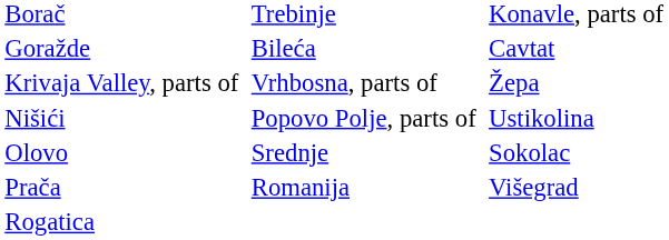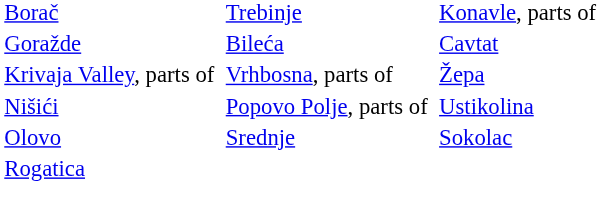 <table>
 <tr |->
 <th></th>
 <th></th>
 <th></th>
 <th></th>
 </tr>
 <tr || || || |->
 <td><a href='#'>Borač</a></td>
 <td></td>
 <td><a href='#'>Trebinje</a></td>
 <td></td>
 <td><a href='#'>Konavle</a>, parts of</td>
 </tr>
 <tr || || |||->
 <td><a href='#'>Goražde</a></td>
 <td></td>
 <td><a href='#'>Bileća</a></td>
 <td></td>
 <td><a href='#'>Cavtat</a></td>
 </tr>
 <tr || || || |->
 <td><a href='#'>Krivaja Valley</a>, parts of</td>
 <td></td>
 <td><a href='#'>Vrhbosna</a>, parts of</td>
 <td></td>
 <td><a href='#'>Žepa</a></td>
 </tr>
 <tr || || || |->
 <td><a href='#'>Nišići</a></td>
 <td></td>
 <td><a href='#'>Popovo Polje</a>, parts of</td>
 <td></td>
 <td><a href='#'>Ustikolina</a></td>
 </tr>
 <tr || || || |->
 <td><a href='#'>Olovo</a></td>
 <td></td>
 <td><a href='#'>Srednje</a></td>
 <td></td>
 <td><a href='#'>Sokolac</a></td>
 </tr>
 <tr || || || |->
-<td><a href='#'>Prača</a></td>
-<td></td>
-<td><a href='#'>Romanija</a></td>
-<td></td>
-<td><a href='#'>Višegrad</a></td>
-</tr>
-<tr || || || |->
 <td><a href='#'>Rogatica</a></td>
 <td></td>
 <td></td>
 <td></td>
 </tr>
 </table>
